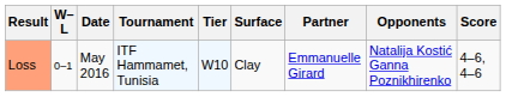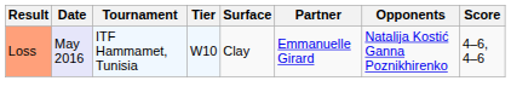 <table class="sortable wikitable">
 <tr>
 <th>Result</th>
-<th class="unsortable">W–L</th>
 <th>Date</th>
 <th>Tournament</th>
 <th>Tier</th>
 <th>Surface</th>
 <th>Partner</th>
 <th>Opponents</th>
 <th class="unsortable">Score</th>
 </tr>
 <tr>
 <td style="background:#ffa07a;">Loss</td>
-<td><small>0–1</small></td>
-<td>May 2016</td>
+<td style="background: lavender;">May 2016</td>
 <td style="background:#f0f8ff;">ITF Hammamet, Tunisia</td>
 <td style="background:#f0f8ff;">W10</td>
 <td>Clay</td>
 <td> <a href='#'>Emmanuelle Girard</a></td>
 <td> <a href='#'>Natalija Kostić</a> <br>  <a href='#'>Ganna Poznikhirenko</a></td>
 <td>4–6, 4–6</td>
 </tr>
 </table>
